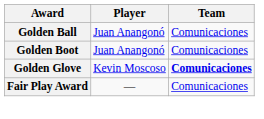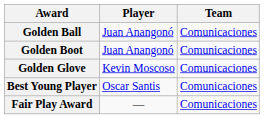 <table class="wikitable">
 <tr>
 <th>Award</th>
 <th>Player</th>
 <th>Team</th>
 </tr>
 <tr>
 <th>Golden Ball</th>
 <td> <a href='#'>Juan Anangonó</a></td>
 <td> <a href='#'>Comunicaciones</a></td>
 </tr>
 <tr>
 <th>Golden Boot</th>
 <td> <a href='#'>Juan Anangonó</a></td>
 <td> <a href='#'>Comunicaciones</a></td>
 </tr>
 <tr>
 <th>Golden Glove</th>
 <td> <a href='#'>Kevin Moscoso</a></td>
-<td><strong> <a href='#'>Comunicaciones</a></strong></td>
+<td> <a href='#'>Comunicaciones</a></td>
+</tr>
+<tr>
+<th>Best Young Player</th>
+<td> <a href='#'>Oscar Santis</a></td>
+<td> <a href='#'>Comunicaciones</a></td>
 </tr>
 <tr>
 <th>Fair Play Award</th>
 <td align=center>—</td>
 <td> <a href='#'>Comunicaciones</a></td>
 </tr>
 </table>
